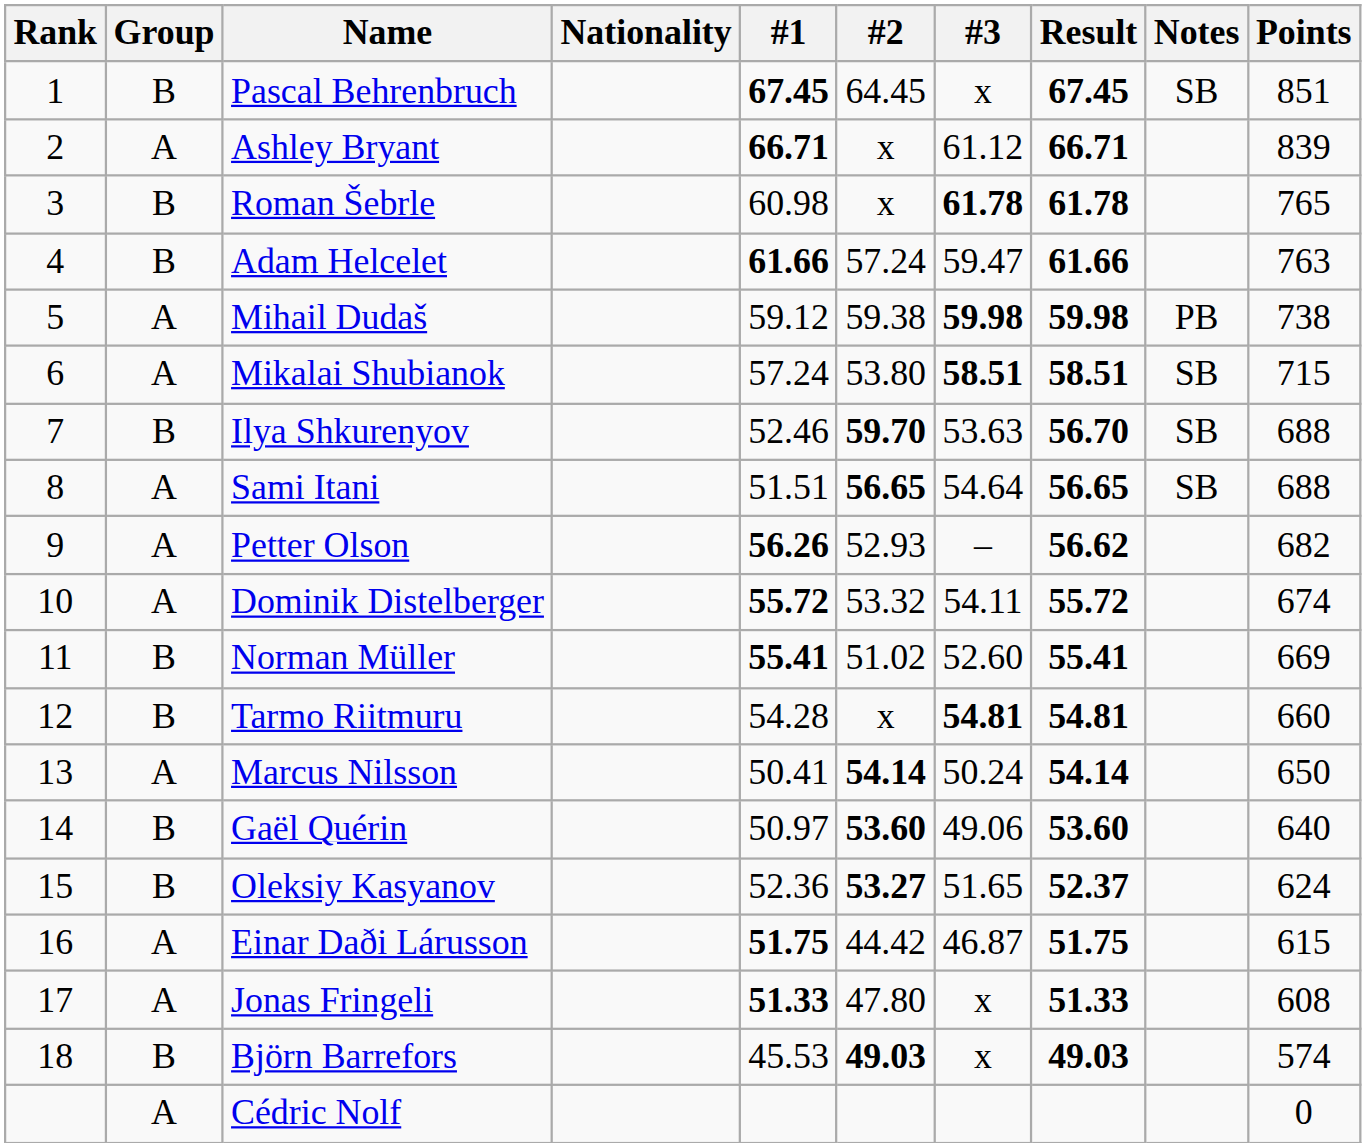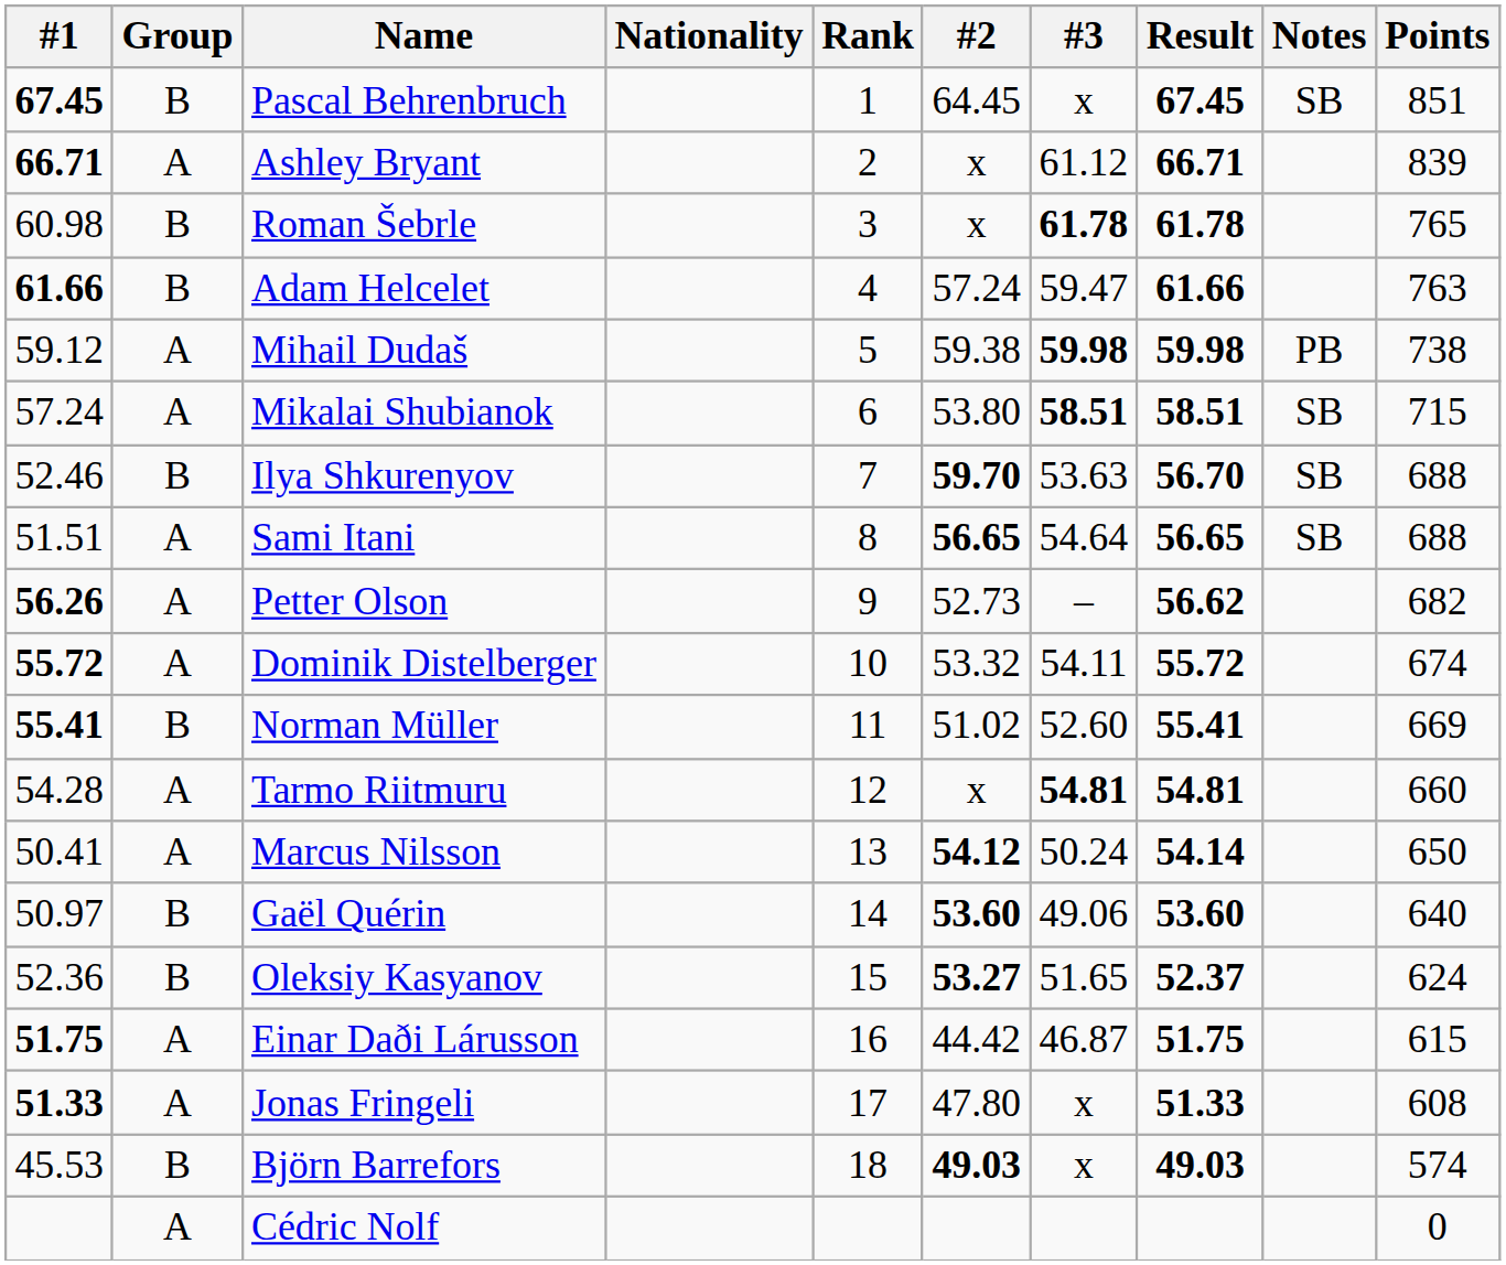 <table class="wikitable sortable" style="text-align:center">
 <tr>
-<th>Rank</th>
+<th>#1</th>
 <th>Group</th>
 <th>Name</th>
 <th>Nationality</th>
-<th>#1</th>
+<th>Rank</th>
 <th>#2</th>
 <th>#3</th>
 <th>Result</th>
 <th>Notes</th>
 <th>Points</th>
 </tr>
 <tr>
-<td>1</td>
+<td><strong>67.45</strong></td>
 <td>B</td>
 <td align="left"><a href='#'>Pascal Behrenbruch</a></td>
 <td align=left></td>
-<td><strong>67.45</strong></td>
+<td>1</td>
 <td>64.45</td>
 <td>x</td>
 <td><strong>67.45</strong></td>
 <td>SB</td>
 <td>851</td>
 </tr>
 <tr>
-<td>2</td>
+<td><strong>66.71</strong></td>
 <td>A</td>
 <td align="left"><a href='#'>Ashley Bryant</a></td>
 <td align=left></td>
-<td><strong>66.71</strong></td>
+<td>2</td>
 <td>x</td>
 <td>61.12</td>
 <td><strong>66.71</strong></td>
 <td></td>
 <td>839</td>
 </tr>
 <tr>
-<td>3</td>
+<td>60.98</td>
 <td>B</td>
 <td align="left"><a href='#'>Roman Šebrle</a></td>
 <td align=left></td>
-<td>60.98</td>
+<td>3</td>
 <td>x</td>
 <td><strong>61.78</strong></td>
 <td><strong>61.78</strong></td>
 <td></td>
 <td>765</td>
 </tr>
 <tr>
-<td>4</td>
+<td><strong>61.66</strong></td>
 <td>B</td>
 <td align="left"><a href='#'>Adam Helcelet</a></td>
 <td align=left></td>
-<td><strong>61.66</strong></td>
+<td>4</td>
 <td>57.24</td>
 <td>59.47</td>
 <td><strong>61.66</strong></td>
 <td></td>
 <td>763</td>
 </tr>
 <tr>
-<td>5</td>
+<td>59.12</td>
 <td>A</td>
 <td align="left"><a href='#'>Mihail Dudaš</a></td>
 <td align=left></td>
-<td>59.12</td>
+<td>5</td>
 <td>59.38</td>
 <td><strong>59.98</strong></td>
 <td><strong>59.98</strong></td>
 <td>PB</td>
 <td>738</td>
 </tr>
 <tr>
-<td>6</td>
+<td>57.24</td>
 <td>A</td>
 <td align="left"><a href='#'>Mikalai Shubianok</a></td>
 <td align=left></td>
-<td>57.24</td>
+<td>6</td>
 <td>53.80</td>
 <td><strong>58.51</strong></td>
 <td><strong>58.51</strong></td>
 <td>SB</td>
 <td>715</td>
 </tr>
 <tr>
-<td>7</td>
+<td>52.46</td>
 <td>B</td>
 <td align="left"><a href='#'>Ilya Shkurenyov</a></td>
 <td align=left></td>
-<td>52.46</td>
+<td>7</td>
 <td><strong>59.70</strong></td>
 <td>53.63</td>
 <td><strong>56.70</strong></td>
 <td>SB</td>
 <td>688</td>
 </tr>
 <tr>
-<td>8</td>
+<td>51.51</td>
 <td>A</td>
 <td align="left"><a href='#'>Sami Itani</a></td>
 <td align=left></td>
-<td>51.51</td>
+<td>8</td>
 <td><strong>56.65</strong></td>
 <td>54.64</td>
 <td><strong>56.65</strong></td>
 <td>SB</td>
 <td>688</td>
 </tr>
 <tr>
-<td>9</td>
+<td><strong>56.26</strong></td>
 <td>A</td>
 <td align="left"><a href='#'>Petter Olson</a></td>
 <td align=left></td>
-<td><strong>56.26</strong></td>
-<td>52.93</td>
+<td>9</td>
+<td>52.73</td>
 <td>–</td>
 <td><strong>56.62</strong></td>
 <td></td>
 <td>682</td>
 </tr>
 <tr>
-<td>10</td>
+<td><strong>55.72</strong></td>
 <td>A</td>
 <td align="left"><a href='#'>Dominik Distelberger</a></td>
 <td align=left></td>
-<td><strong>55.72</strong></td>
+<td>10</td>
 <td>53.32</td>
 <td>54.11</td>
 <td><strong>55.72</strong></td>
 <td></td>
 <td>674</td>
 </tr>
 <tr>
-<td>11</td>
+<td><strong>55.41</strong></td>
 <td>B</td>
 <td align="left"><a href='#'>Norman Müller</a></td>
 <td align=left></td>
-<td><strong>55.41</strong></td>
+<td>11</td>
 <td>51.02</td>
 <td>52.60</td>
 <td><strong>55.41</strong></td>
 <td></td>
 <td>669</td>
 </tr>
 <tr>
-<td>12</td>
-<td>B</td>
+<td>54.28</td>
+<td>A</td>
 <td align="left"><a href='#'>Tarmo Riitmuru</a></td>
 <td align=left></td>
-<td>54.28</td>
+<td>12</td>
 <td>x</td>
 <td><strong>54.81</strong></td>
 <td><strong>54.81</strong></td>
 <td></td>
 <td>660</td>
 </tr>
 <tr>
-<td>13</td>
+<td>50.41</td>
 <td>A</td>
 <td align="left"><a href='#'>Marcus Nilsson</a></td>
 <td align=left></td>
-<td>50.41</td>
-<td><strong>54.14</strong></td>
+<td>13</td>
+<td><strong>54.12</strong></td>
 <td>50.24</td>
 <td><strong>54.14</strong></td>
 <td></td>
 <td>650</td>
 </tr>
 <tr>
-<td>14</td>
+<td>50.97</td>
 <td>B</td>
 <td align="left"><a href='#'>Gaël Quérin</a></td>
 <td align=left></td>
-<td>50.97</td>
+<td>14</td>
 <td><strong>53.60</strong></td>
 <td>49.06</td>
 <td><strong>53.60</strong></td>
 <td></td>
 <td>640</td>
 </tr>
 <tr>
-<td>15</td>
+<td>52.36</td>
 <td>B</td>
 <td align="left"><a href='#'>Oleksiy Kasyanov</a></td>
 <td align=left></td>
-<td>52.36</td>
+<td>15</td>
 <td><strong>53.27</strong></td>
 <td>51.65</td>
 <td><strong>52.37</strong></td>
 <td></td>
 <td>624</td>
 </tr>
 <tr>
-<td>16</td>
+<td><strong>51.75</strong></td>
 <td>A</td>
 <td align="left"><a href='#'>Einar Daði Lárusson</a></td>
 <td align=left></td>
-<td><strong>51.75</strong></td>
+<td>16</td>
 <td>44.42</td>
 <td>46.87</td>
 <td><strong>51.75</strong></td>
 <td></td>
 <td>615</td>
 </tr>
 <tr>
-<td>17</td>
+<td><strong>51.33</strong></td>
 <td>A</td>
 <td align="left"><a href='#'>Jonas Fringeli</a></td>
 <td align=left></td>
-<td><strong>51.33</strong></td>
+<td>17</td>
 <td>47.80</td>
 <td>x</td>
 <td><strong>51.33</strong></td>
 <td></td>
 <td>608</td>
 </tr>
 <tr>
-<td>18</td>
+<td>45.53</td>
 <td>B</td>
 <td align="left"><a href='#'>Björn Barrefors</a></td>
 <td align=left></td>
-<td>45.53</td>
+<td>18</td>
 <td><strong>49.03</strong></td>
 <td>x</td>
 <td><strong>49.03</strong></td>
 <td></td>
 <td>574</td>
 </tr>
 <tr>
 <td></td>
 <td>A</td>
 <td align="left"><a href='#'>Cédric Nolf</a></td>
 <td align=left></td>
 <td></td>
 <td></td>
 <td></td>
 <td><strong></strong></td>
 <td></td>
 <td>0</td>
 </tr>
 </table>
